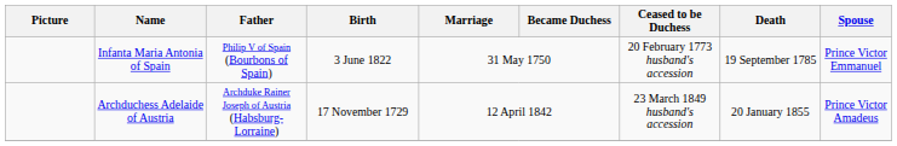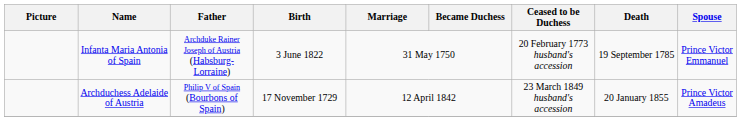 <table width=95% class="wikitable">
 <tr>
 <th width = "8%">Picture</th>
 <th width = "10%">Name</th>
 <th width = "9%">Father</th>
 <th width = "10%">Birth</th>
 <th width = "9%">Marriage</th>
 <th width = "9%">Became Duchess</th>
 <th width = "9%">Ceased to be Duchess</th>
 <th width = "9%">Death</th>
 <th width = "6%"><a href='#'>Spouse</a></th>
 </tr>
 <tr>
 <td align="center"></td>
 <td align="center"><a href='#'>Infanta Maria Antonia of Spain</a></td>
-<td align="center"><small><a href='#'>Philip V of Spain</a></small><br>(<a href='#'>Bourbons of Spain</a>)</td>
+<td align="center"><small><a href='#'>Archduke Rainer Joseph of Austria</a></small><br>(<a href='#'>Habsburg-Lorraine</a>)</td>
 <td align="center">3 June 1822</td>
 <td align="center" colspan="2">31 May 1750</td>
 <td align="center">20 February 1773 <br><em>husband's accession</em></td>
 <td align="center">19 September 1785</td>
 <td align="center"><a href='#'>Prince Victor Emmanuel</a></td>
 </tr>
 <tr>
 <td align="center"></td>
 <td align="center"><a href='#'>Archduchess Adelaide of Austria</a></td>
-<td align="center"><small><a href='#'>Archduke Rainer Joseph of Austria</a></small><br>(<a href='#'>Habsburg-Lorraine</a>)</td>
+<td align="center"><small><a href='#'>Philip V of Spain</a></small><br>(<a href='#'>Bourbons of Spain</a>)</td>
 <td align="center">17 November 1729</td>
 <td align="center" colspan="2">12 April 1842</td>
 <td align="center">23 March 1849<br><em>husband's accession</em></td>
 <td align="center">20 January 1855</td>
 <td align="center"><a href='#'>Prince Victor Amadeus</a></td>
 </tr>
 <tr>
 </tr>
 </table>
